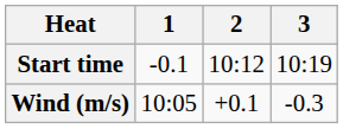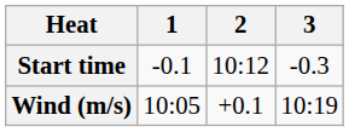 <table class="wikitable" style="text-align:center">
 <tr>
 <th>Heat</th>
 <th>1</th>
 <th>2</th>
 <th>3</th>
 </tr>
 <tr>
 <th>Start time</th>
 <td>-0.1</td>
 <td>10:12</td>
-<td>10:19</td>
+<td>-0.3</td>
 </tr>
 <tr>
 <th>Wind (m/s)</th>
 <td>10:05</td>
 <td>+0.1</td>
-<td>-0.3</td>
+<td>10:19</td>
 </tr>
 </table>
